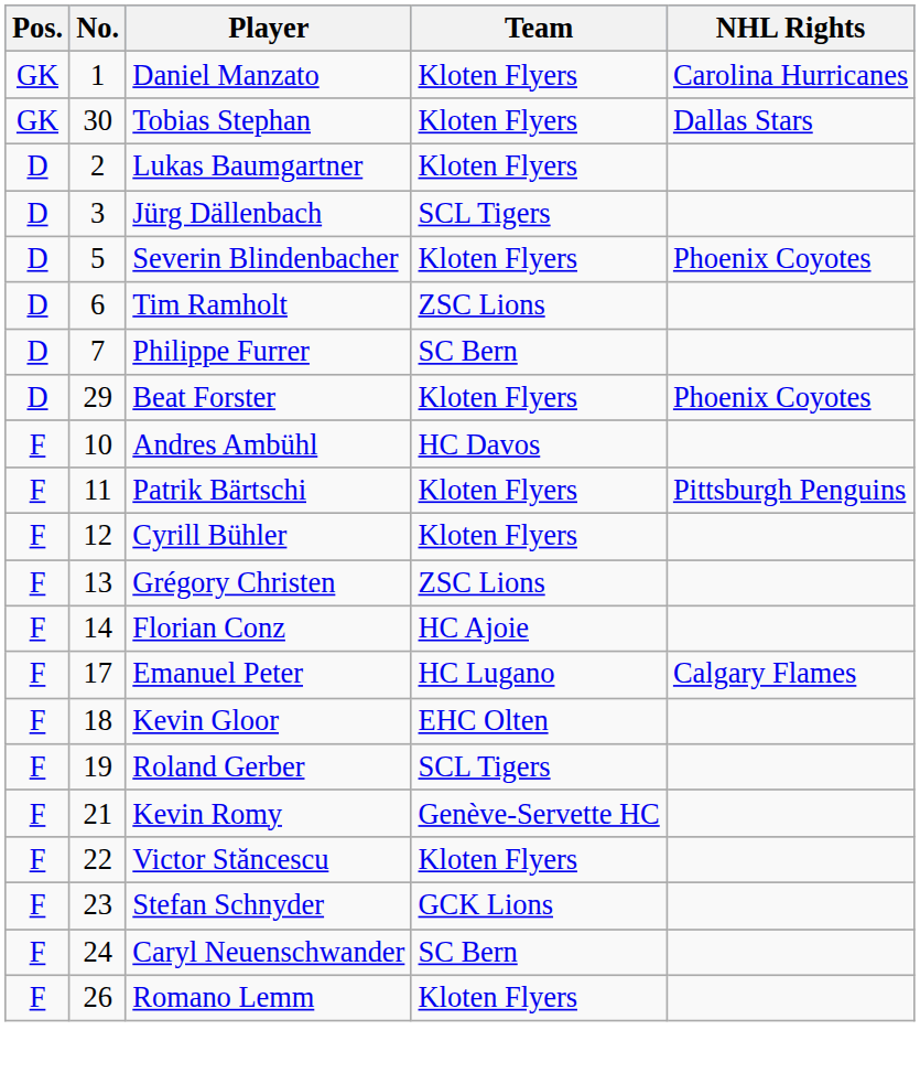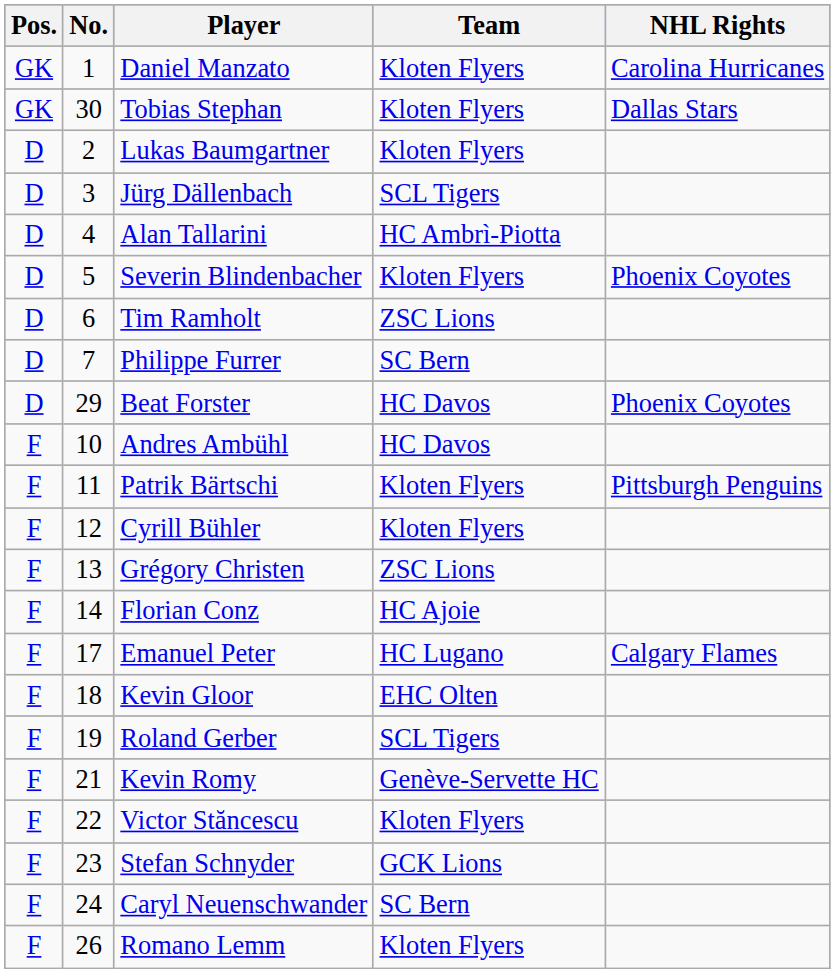 <table class="wikitable sortable">
 <tr style="background:#aad0ff;">
 <th>Pos.</th>
 <th>No.</th>
 <th>Player</th>
 <th>Team</th>
 <th>NHL Rights</th>
 </tr>
 <tr>
 <td style="text-align:center;"><a href='#'>GK</a></td>
 <td style="text-align:center;">1</td>
 <td><a href='#'>Daniel Manzato</a></td>
 <td> <a href='#'>Kloten Flyers</a></td>
 <td><a href='#'>Carolina Hurricanes</a></td>
 </tr>
 <tr>
 <td style="text-align:center;"><a href='#'>GK</a></td>
 <td style="text-align:center;">30</td>
 <td><a href='#'>Tobias Stephan</a></td>
 <td> <a href='#'>Kloten Flyers</a></td>
 <td><a href='#'>Dallas Stars</a></td>
 </tr>
 <tr>
 <td style="text-align:center;"><a href='#'>D</a></td>
 <td style="text-align:center;">2</td>
 <td><a href='#'>Lukas Baumgartner</a></td>
 <td> <a href='#'>Kloten Flyers</a></td>
 <td></td>
 </tr>
 <tr>
 <td style="text-align:center;"><a href='#'>D</a></td>
 <td style="text-align:center;">3</td>
 <td><a href='#'>Jürg Dällenbach</a></td>
 <td> <a href='#'>SCL Tigers</a></td>
 <td></td>
 </tr>
 <tr>
 <td style="text-align:center;"><a href='#'>D</a></td>
+<td style="text-align:center;">4</td>
+<td><a href='#'>Alan Tallarini</a></td>
+<td> <a href='#'>HC Ambrì-Piotta</a></td>
+<td></td>
+</tr>
+<tr>
+<td style="text-align:center;"><a href='#'>D</a></td>
 <td style="text-align:center;">5</td>
 <td><a href='#'>Severin Blindenbacher</a></td>
 <td> <a href='#'>Kloten Flyers</a></td>
 <td><a href='#'>Phoenix Coyotes</a></td>
 </tr>
 <tr>
 <td style="text-align:center;"><a href='#'>D</a></td>
 <td style="text-align:center;">6</td>
 <td><a href='#'>Tim Ramholt</a></td>
 <td> <a href='#'>ZSC Lions</a></td>
 <td></td>
 </tr>
 <tr>
 <td style="text-align:center;"><a href='#'>D</a></td>
 <td style="text-align:center;">7</td>
 <td><a href='#'>Philippe Furrer</a></td>
 <td> <a href='#'>SC Bern</a></td>
 <td></td>
 </tr>
 <tr>
 <td style="text-align:center;"><a href='#'>D</a></td>
 <td style="text-align:center;">29</td>
 <td><a href='#'>Beat Forster</a></td>
-<td> <a href='#'>Kloten Flyers</a></td>
+<td> <a href='#'>HC Davos</a></td>
 <td><a href='#'>Phoenix Coyotes</a></td>
 </tr>
 <tr>
 <td style="text-align:center;"><a href='#'>F</a></td>
 <td style="text-align:center;">10</td>
 <td><a href='#'>Andres Ambühl</a></td>
 <td> <a href='#'>HC Davos</a></td>
 <td></td>
 </tr>
 <tr>
 <td style="text-align:center;"><a href='#'>F</a></td>
 <td style="text-align:center;">11</td>
 <td><a href='#'>Patrik Bärtschi</a></td>
 <td> <a href='#'>Kloten Flyers</a></td>
 <td><a href='#'>Pittsburgh Penguins</a></td>
 </tr>
 <tr>
 <td style="text-align:center;"><a href='#'>F</a></td>
 <td style="text-align:center;">12</td>
 <td><a href='#'>Cyrill Bühler</a></td>
 <td> <a href='#'>Kloten Flyers</a></td>
 <td></td>
 </tr>
 <tr>
 <td style="text-align:center;"><a href='#'>F</a></td>
 <td style="text-align:center;">13</td>
 <td><a href='#'>Grégory Christen</a></td>
 <td> <a href='#'>ZSC Lions</a></td>
 <td></td>
 </tr>
 <tr>
 <td style="text-align:center;"><a href='#'>F</a></td>
 <td style="text-align:center;">14</td>
 <td><a href='#'>Florian Conz</a></td>
 <td> <a href='#'>HC Ajoie</a></td>
 <td></td>
 </tr>
 <tr>
 <td style="text-align:center;"><a href='#'>F</a></td>
 <td style="text-align:center;">17</td>
 <td><a href='#'>Emanuel Peter</a></td>
 <td> <a href='#'>HC Lugano</a></td>
 <td><a href='#'>Calgary Flames</a></td>
 </tr>
 <tr>
 <td style="text-align:center;"><a href='#'>F</a></td>
 <td style="text-align:center;">18</td>
 <td><a href='#'>Kevin Gloor</a></td>
 <td> <a href='#'>EHC Olten</a></td>
 <td></td>
 </tr>
 <tr>
 <td style="text-align:center;"><a href='#'>F</a></td>
 <td style="text-align:center;">19</td>
 <td><a href='#'>Roland Gerber</a></td>
 <td> <a href='#'>SCL Tigers</a></td>
 <td></td>
 </tr>
 <tr>
 <td style="text-align:center;"><a href='#'>F</a></td>
 <td style="text-align:center;">21</td>
 <td><a href='#'>Kevin Romy</a></td>
 <td> <a href='#'>Genève-Servette HC</a></td>
 <td></td>
 </tr>
 <tr>
 <td style="text-align:center;"><a href='#'>F</a></td>
 <td style="text-align:center;">22</td>
 <td><a href='#'>Victor Stăncescu</a></td>
 <td> <a href='#'>Kloten Flyers</a></td>
 <td></td>
 </tr>
 <tr>
 <td style="text-align:center;"><a href='#'>F</a></td>
 <td style="text-align:center;">23</td>
 <td><a href='#'>Stefan Schnyder</a></td>
 <td> <a href='#'>GCK Lions</a></td>
 <td></td>
 </tr>
 <tr>
 <td style="text-align:center;"><a href='#'>F</a></td>
 <td style="text-align:center;">24</td>
 <td><a href='#'>Caryl Neuenschwander</a></td>
 <td> <a href='#'>SC Bern</a></td>
 <td></td>
 </tr>
 <tr>
 <td style="text-align:center;"><a href='#'>F</a></td>
 <td style="text-align:center;">26</td>
 <td><a href='#'>Romano Lemm</a></td>
 <td> <a href='#'>Kloten Flyers</a></td>
 <td></td>
 </tr>
 </table>
